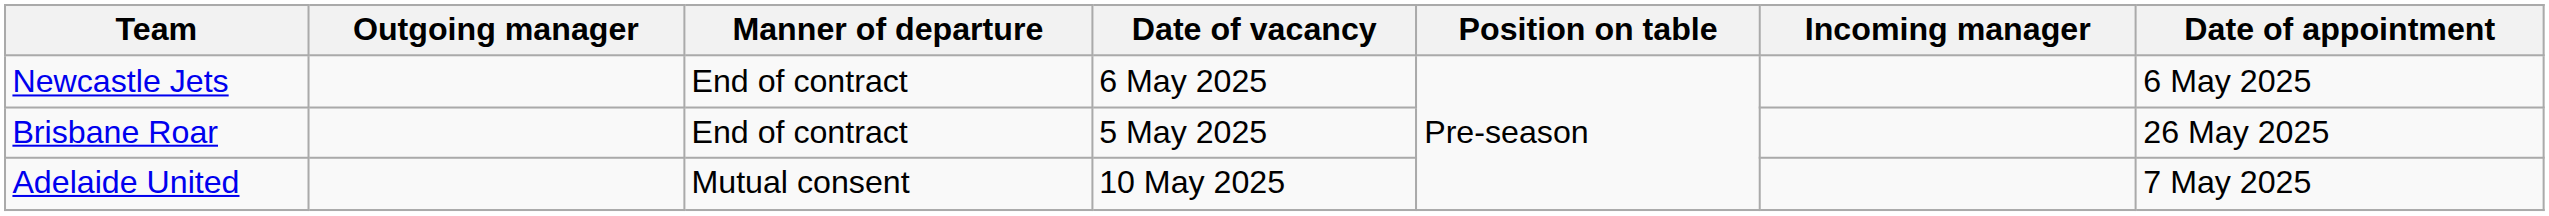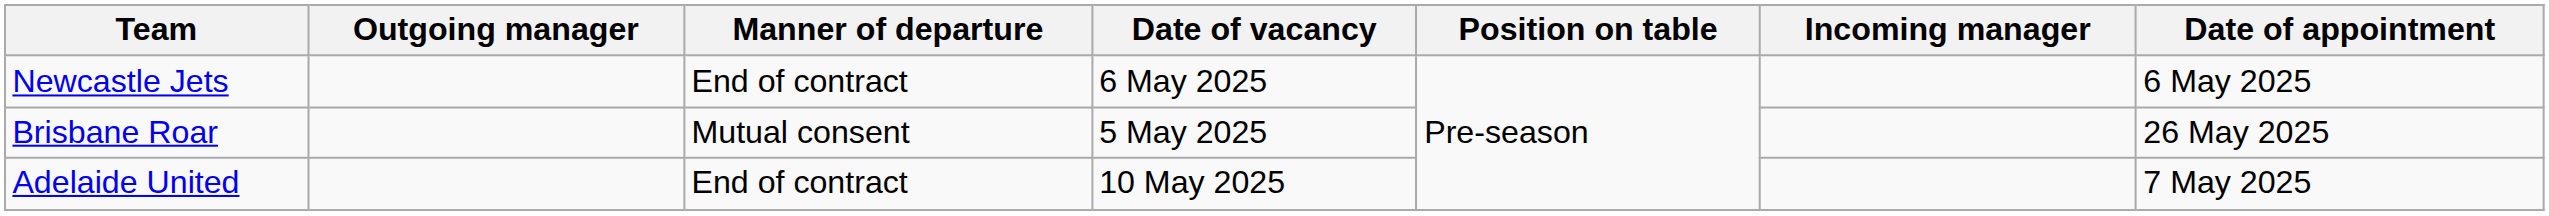 <table class="wikitable sortable" style="width:100%;">
 <tr>
 <th>Team</th>
 <th>Outgoing manager</th>
 <th>Manner of departure</th>
 <th>Date of vacancy</th>
 <th>Position on table</th>
 <th>Incoming manager</th>
 <th>Date of appointment</th>
 </tr>
 <tr>
 <td><a href='#'>Newcastle Jets</a></td>
 <td></td>
 <td>End of contract</td>
 <td>6 May 2025</td>
 <td rowspan=3>Pre-season</td>
 <td></td>
 <td>6 May 2025</td>
 </tr>
 <tr>
 <td><a href='#'>Brisbane Roar</a></td>
 <td></td>
-<td>End of contract</td>
+<td>Mutual consent</td>
 <td>5 May 2025</td>
 <td></td>
 <td>26 May 2025</td>
 </tr>
 <tr>
 <td><a href='#'>Adelaide United</a></td>
 <td></td>
-<td>Mutual consent</td>
+<td>End of contract</td>
 <td>10 May 2025</td>
 <td></td>
 <td>7 May 2025</td>
 </tr>
 </table>
